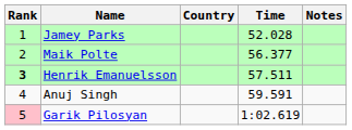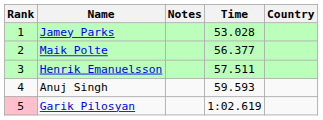 <table class="wikitable" style="text-align:center">
 <tr>
 <th>Rank</th>
 <th>Name</th>
+<th>Notes</th>
+<th>Time</th>
 <th>Country</th>
-<th>Time</th>
-<th>Notes</th>
 </tr>
 <tr bgcolor=bbffbb>
 <td>1</td>
 <td align="left"><a href='#'>Jamey Parks</a></td>
+<td></td>
+<td>53.028</td>
 <td align="left"></td>
-<td>52.028</td>
-<td></td>
 </tr>
 <tr bgcolor=bbffbb>
 <td>2</td>
 <td align="left"><a href='#'>Maik Polte</a></td>
+<td></td>
+<td>56.377</td>
 <td align="left"></td>
-<td>56.377</td>
-<td></td>
 </tr>
 <tr bgcolor=bbffbb>
-<td><strong>3</strong></td>
+<td>3</td>
 <td align="left"><a href='#'>Henrik Emanuelsson</a></td>
+<td></td>
+<td>57.511</td>
 <td align="left"></td>
-<td>57.511</td>
-<td></td>
 </tr>
 <tr>
 <td>4</td>
 <td align="left">Anuj Singh</td>
+<td></td>
+<td>59.593</td>
 <td align="left"></td>
-<td>59.591</td>
-<td></td>
 </tr>
 <tr>
 <td style="background: pink;">5</td>
 <td align="left"><a href='#'>Garik Pilosyan</a></td>
+<td></td>
+<td>1:02.619</td>
 <td align="left"></td>
-<td>1:02.619</td>
-<td></td>
 </tr>
 </table>
